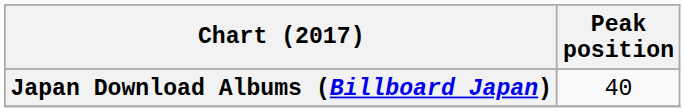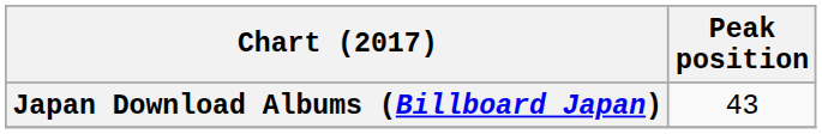 <table class="wikitable sortable plainrowheaders" style="text-align:center">
 <tr>
 <th scope="col">Chart (2017)</th>
 <th scope="col">Peak<br>position</th>
 </tr>
 <tr>
 <th scope="row">Japan Download Albums (<em><a href='#'>Billboard Japan</a></em>)</th>
-<td>40</td>
+<td>43</td>
 </tr>
 <tr>
 </tr>
 </table>
